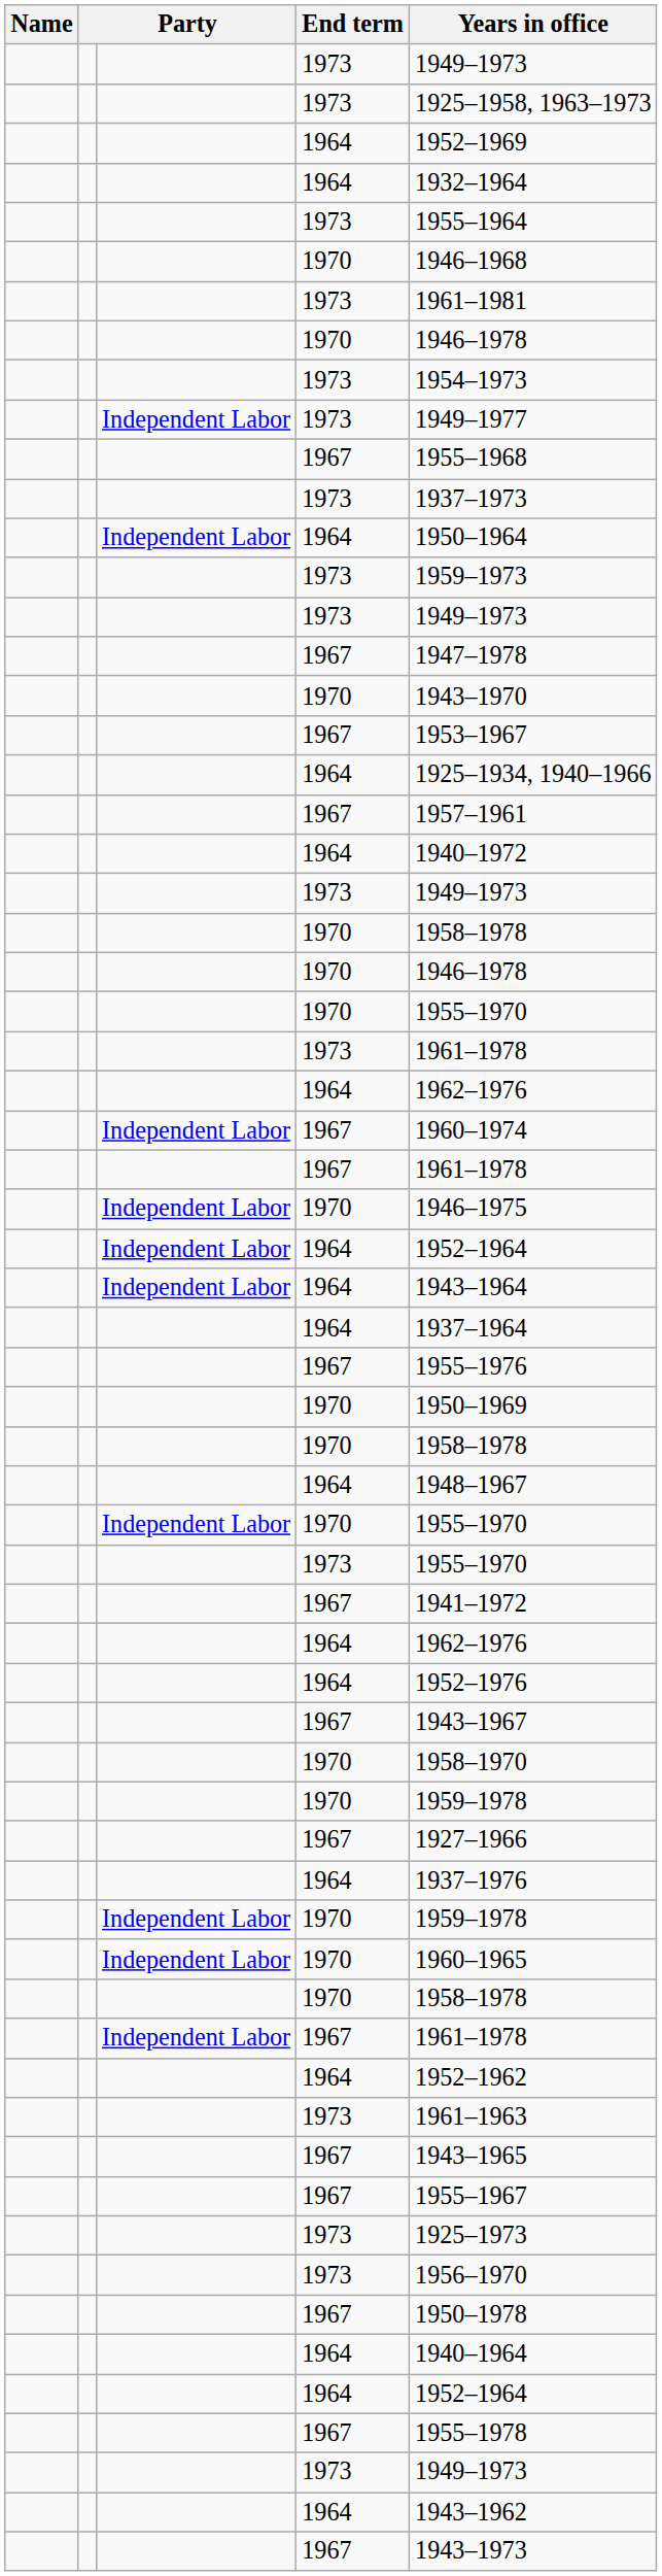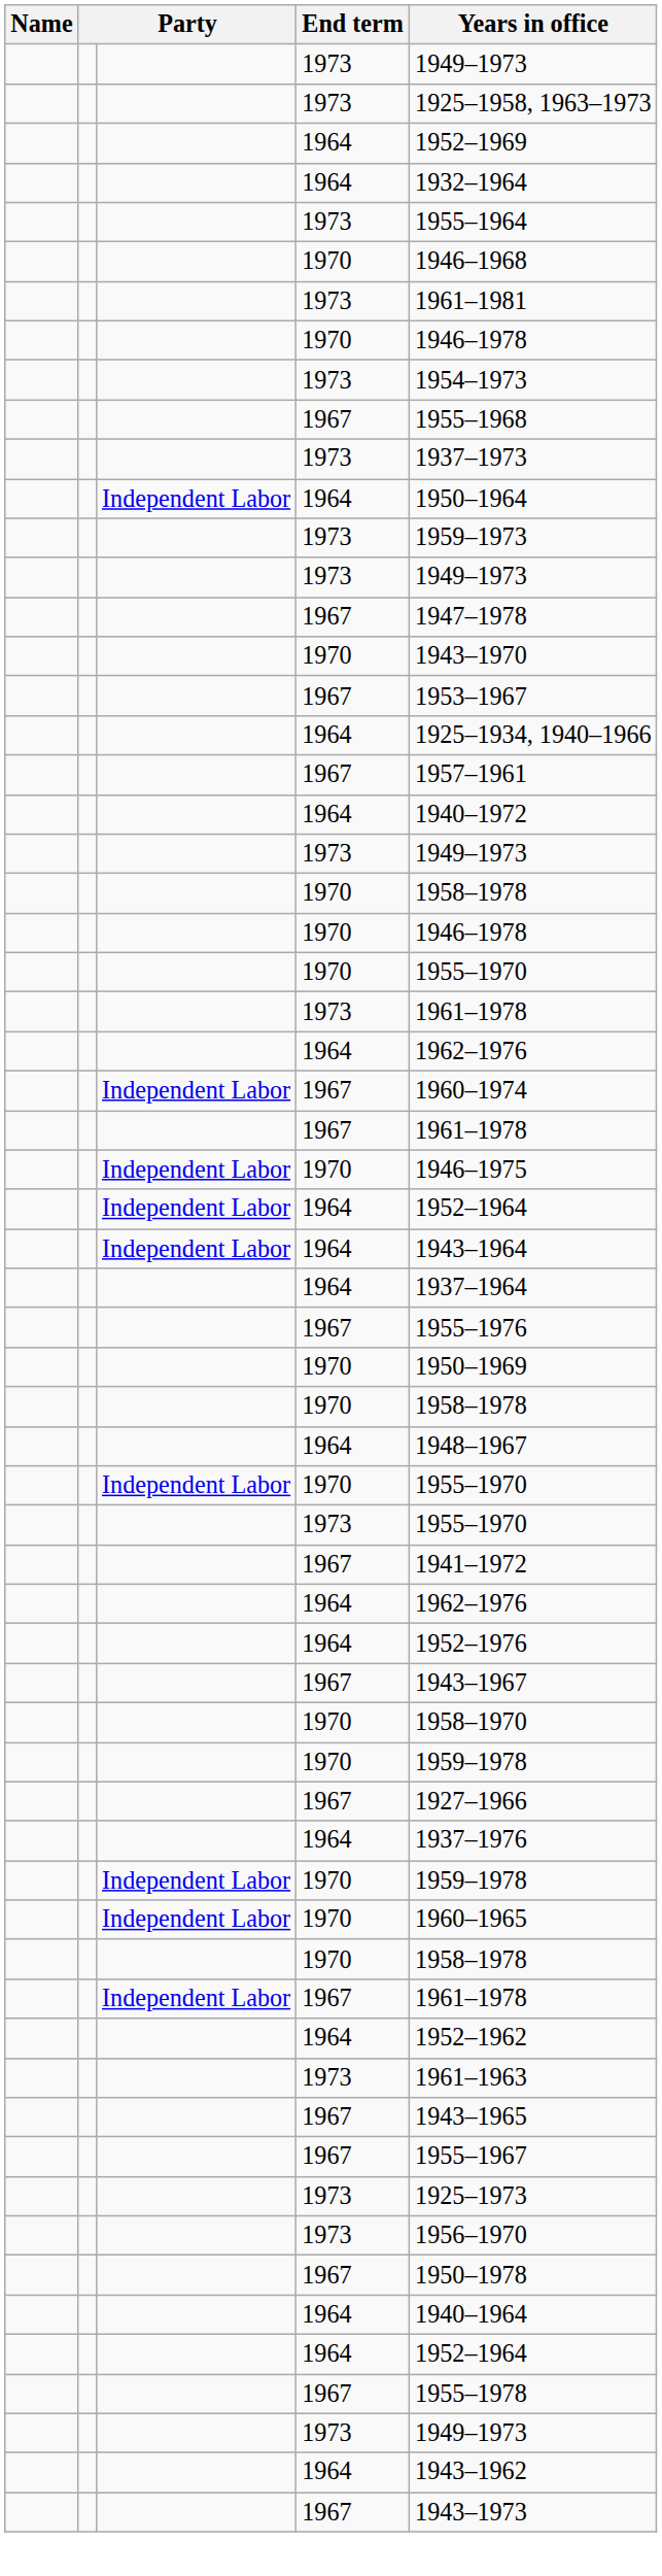 <table class="wikitable sortable">
 <tr>
 <th>Name</th>
 <th colspan=2>Party</th>
 <th>End term</th>
 <th>Years in office</th>
 </tr>
 <tr>
 <td></td>
 <td> </td>
 <td></td>
 <td>1973</td>
 <td>1949–1973</td>
 </tr>
 <tr>
 <td></td>
 <td> </td>
 <td></td>
 <td>1973</td>
 <td>1925–1958, 1963–1973</td>
 </tr>
 <tr>
 <td></td>
 <td> </td>
 <td></td>
 <td>1964</td>
 <td>1952–1969</td>
 </tr>
 <tr>
 <td></td>
 <td> </td>
 <td></td>
 <td>1964</td>
 <td>1932–1964</td>
 </tr>
 <tr>
 <td></td>
 <td> </td>
 <td></td>
 <td>1973</td>
 <td>1955–1964</td>
 </tr>
 <tr>
 <td></td>
 <td> </td>
 <td></td>
 <td>1970</td>
 <td>1946–1968</td>
 </tr>
 <tr>
 <td></td>
 <td> </td>
 <td></td>
 <td>1973</td>
 <td>1961–1981</td>
 </tr>
 <tr>
 <td></td>
 <td> </td>
 <td></td>
 <td>1970</td>
 <td>1946–1978</td>
 </tr>
 <tr>
 <td></td>
 <td> </td>
 <td></td>
 <td>1973</td>
 <td>1954–1973</td>
-</tr>
-<tr>
-<td></td>
-<td> </td>
-<td><a href='#'>Independent Labor</a></td>
-<td>1973</td>
-<td>1949–1977</td>
 </tr>
 <tr>
 <td></td>
 <td> </td>
 <td></td>
 <td>1967</td>
 <td>1955–1968</td>
 </tr>
 <tr>
 <td></td>
 <td> </td>
 <td></td>
 <td>1973</td>
 <td>1937–1973</td>
 </tr>
 <tr>
 <td></td>
 <td> </td>
 <td><a href='#'>Independent Labor</a></td>
 <td>1964</td>
 <td>1950–1964</td>
 </tr>
 <tr>
 <td></td>
 <td> </td>
 <td></td>
 <td>1973</td>
 <td>1959–1973</td>
 </tr>
 <tr>
 <td></td>
 <td> </td>
 <td></td>
 <td>1973</td>
 <td>1949–1973</td>
 </tr>
 <tr>
 <td></td>
 <td> </td>
 <td></td>
 <td>1967</td>
 <td>1947–1978</td>
 </tr>
 <tr>
 <td></td>
 <td> </td>
 <td></td>
 <td>1970</td>
 <td>1943–1970</td>
 </tr>
 <tr>
 <td></td>
 <td> </td>
 <td></td>
 <td>1967</td>
 <td>1953–1967</td>
 </tr>
 <tr>
 <td></td>
 <td> </td>
 <td></td>
 <td>1964</td>
 <td>1925–1934, 1940–1966</td>
 </tr>
 <tr>
 <td></td>
 <td> </td>
 <td></td>
 <td>1967</td>
 <td>1957–1961</td>
 </tr>
 <tr>
 <td></td>
 <td> </td>
 <td></td>
 <td>1964</td>
 <td>1940–1972</td>
 </tr>
 <tr>
 <td></td>
 <td> </td>
 <td></td>
 <td>1973</td>
 <td>1949–1973</td>
 </tr>
 <tr>
 <td></td>
 <td> </td>
 <td></td>
 <td>1970</td>
 <td>1958–1978</td>
 </tr>
 <tr>
 <td></td>
 <td> </td>
 <td></td>
 <td>1970</td>
 <td>1946–1978</td>
 </tr>
 <tr>
 <td></td>
 <td> </td>
 <td></td>
 <td>1970</td>
 <td>1955–1970</td>
 </tr>
 <tr>
 <td></td>
 <td> </td>
 <td></td>
 <td>1973</td>
 <td>1961–1978</td>
 </tr>
 <tr>
 <td></td>
 <td> </td>
 <td></td>
 <td>1964</td>
 <td>1962–1976</td>
 </tr>
 <tr>
 <td></td>
 <td> </td>
 <td><a href='#'>Independent Labor</a></td>
 <td>1967</td>
 <td>1960–1974</td>
 </tr>
 <tr>
 <td></td>
 <td> </td>
 <td></td>
 <td>1967</td>
 <td>1961–1978</td>
 </tr>
 <tr>
 <td></td>
 <td> </td>
 <td><a href='#'>Independent Labor</a></td>
 <td>1970</td>
 <td>1946–1975</td>
 </tr>
 <tr>
 <td></td>
 <td> </td>
 <td><a href='#'>Independent Labor</a></td>
 <td>1964</td>
 <td>1952–1964</td>
 </tr>
 <tr>
 <td></td>
 <td> </td>
 <td><a href='#'>Independent Labor</a></td>
 <td>1964</td>
 <td>1943–1964</td>
 </tr>
 <tr>
 <td></td>
 <td> </td>
 <td></td>
 <td>1964</td>
 <td>1937–1964</td>
 </tr>
 <tr>
 <td></td>
 <td> </td>
 <td></td>
 <td>1967</td>
 <td>1955–1976</td>
 </tr>
 <tr>
 <td></td>
 <td> </td>
 <td></td>
 <td>1970</td>
 <td>1950–1969</td>
 </tr>
 <tr>
 <td></td>
 <td> </td>
 <td></td>
 <td>1970</td>
 <td>1958–1978</td>
 </tr>
 <tr>
 <td></td>
 <td> </td>
 <td></td>
 <td>1964</td>
 <td>1948–1967</td>
 </tr>
 <tr>
 <td></td>
 <td> </td>
 <td><a href='#'>Independent Labor</a></td>
 <td>1970</td>
 <td>1955–1970</td>
 </tr>
 <tr>
 <td></td>
 <td> </td>
 <td></td>
 <td>1973</td>
 <td>1955–1970</td>
 </tr>
 <tr>
 <td></td>
 <td> </td>
 <td></td>
 <td>1967</td>
 <td>1941–1972</td>
 </tr>
 <tr>
 <td></td>
 <td> </td>
 <td></td>
 <td>1964</td>
 <td>1962–1976</td>
 </tr>
 <tr>
 <td></td>
 <td> </td>
 <td></td>
 <td>1964</td>
 <td>1952–1976</td>
 </tr>
 <tr>
 <td></td>
 <td> </td>
 <td></td>
 <td>1967</td>
 <td>1943–1967</td>
 </tr>
 <tr>
 <td></td>
 <td> </td>
 <td></td>
 <td>1970</td>
 <td>1958–1970</td>
 </tr>
 <tr>
 <td></td>
 <td> </td>
 <td></td>
 <td>1970</td>
 <td>1959–1978</td>
 </tr>
 <tr>
 <td></td>
 <td> </td>
 <td></td>
 <td>1967</td>
 <td>1927–1966</td>
 </tr>
 <tr>
 <td></td>
 <td> </td>
 <td></td>
 <td>1964</td>
 <td>1937–1976</td>
 </tr>
 <tr>
 <td></td>
 <td> </td>
 <td><a href='#'>Independent Labor</a></td>
 <td>1970</td>
 <td>1959–1978</td>
 </tr>
 <tr>
 <td></td>
 <td> </td>
 <td><a href='#'>Independent Labor</a></td>
 <td>1970</td>
 <td>1960–1965</td>
 </tr>
 <tr>
 <td></td>
 <td> </td>
 <td></td>
 <td>1970</td>
 <td>1958–1978</td>
 </tr>
 <tr>
 <td></td>
 <td> </td>
 <td><a href='#'>Independent Labor</a></td>
 <td>1967</td>
 <td>1961–1978</td>
 </tr>
 <tr>
 <td></td>
 <td> </td>
 <td></td>
 <td>1964</td>
 <td>1952–1962</td>
 </tr>
 <tr>
 <td></td>
 <td> </td>
 <td></td>
 <td>1973</td>
 <td>1961–1963</td>
 </tr>
 <tr>
 <td></td>
 <td> </td>
 <td></td>
 <td>1967</td>
 <td>1943–1965</td>
 </tr>
 <tr>
 <td></td>
 <td> </td>
 <td></td>
 <td>1967</td>
 <td>1955–1967</td>
 </tr>
 <tr>
 <td></td>
 <td> </td>
 <td></td>
 <td>1973</td>
 <td>1925–1973</td>
 </tr>
 <tr>
 <td></td>
 <td> </td>
 <td></td>
 <td>1973</td>
 <td>1956–1970</td>
 </tr>
 <tr>
 <td></td>
 <td> </td>
 <td></td>
 <td>1967</td>
 <td>1950–1978</td>
 </tr>
 <tr>
 <td></td>
 <td> </td>
 <td></td>
 <td>1964</td>
 <td>1940–1964</td>
 </tr>
 <tr>
 <td></td>
 <td> </td>
 <td></td>
 <td>1964</td>
 <td>1952–1964</td>
 </tr>
 <tr>
 <td></td>
 <td> </td>
 <td></td>
 <td>1967</td>
 <td>1955–1978</td>
 </tr>
 <tr>
 <td></td>
 <td> </td>
 <td></td>
 <td>1973</td>
 <td>1949–1973</td>
 </tr>
 <tr>
 <td></td>
 <td> </td>
 <td></td>
 <td>1964</td>
 <td>1943–1962</td>
 </tr>
 <tr>
 <td></td>
 <td> </td>
 <td></td>
 <td>1967</td>
 <td>1943–1973</td>
 </tr>
 </table>
